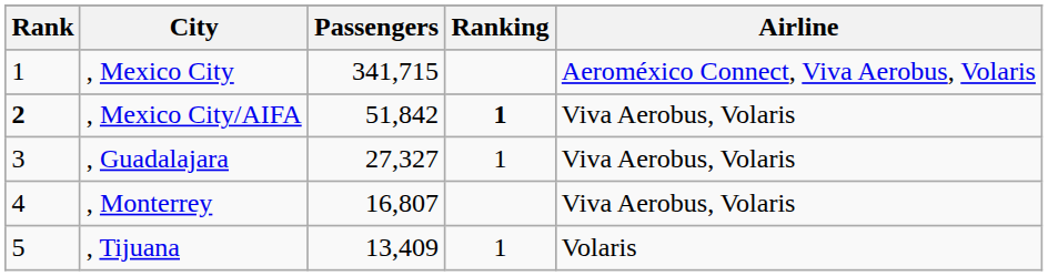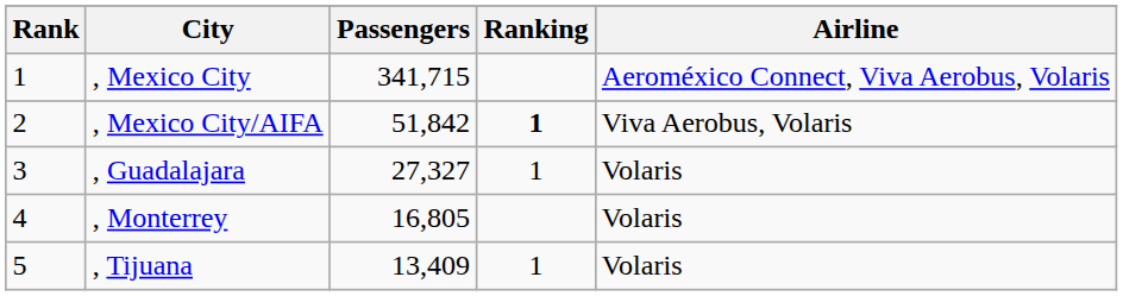 <table class="wikitable" style="font-size: 90%" width= align=>
 <tr>
 </tr>
 <tr>
 <th>Rank</th>
 <th>City</th>
 <th>Passengers</th>
 <th>Ranking</th>
 <th>Airline</th>
 </tr>
 <tr>
 <td>1</td>
 <td>, <a href='#'>Mexico City</a></td>
 <td align="right">341,715</td>
 <td align="center"></td>
 <td><a href='#'>Aeroméxico Connect</a>, <a href='#'>Viva Aerobus</a>, <a href='#'>Volaris</a></td>
 </tr>
 <tr>
-<td><strong>2</strong></td>
+<td>2</td>
 <td>, <a href='#'>Mexico City/AIFA</a></td>
 <td align="right">51,842</td>
 <td align="center"><strong> 1</strong></td>
 <td>Viva Aerobus, Volaris</td>
 </tr>
 <tr>
 <td>3</td>
 <td>, <a href='#'>Guadalajara</a></td>
 <td align="right">27,327</td>
 <td align="center"> 1</td>
-<td>Viva Aerobus, Volaris</td>
+<td>Volaris</td>
 </tr>
 <tr>
 <td>4</td>
 <td>, <a href='#'>Monterrey</a></td>
-<td align="right">16,807</td>
+<td align="right">16,805</td>
 <td align="center"></td>
-<td>Viva Aerobus, Volaris</td>
+<td>Volaris</td>
 </tr>
 <tr>
 <td>5</td>
 <td>, <a href='#'>Tijuana</a></td>
 <td align="right">13,409</td>
 <td align="center"> 1</td>
 <td>Volaris</td>
 </tr>
 </table>
